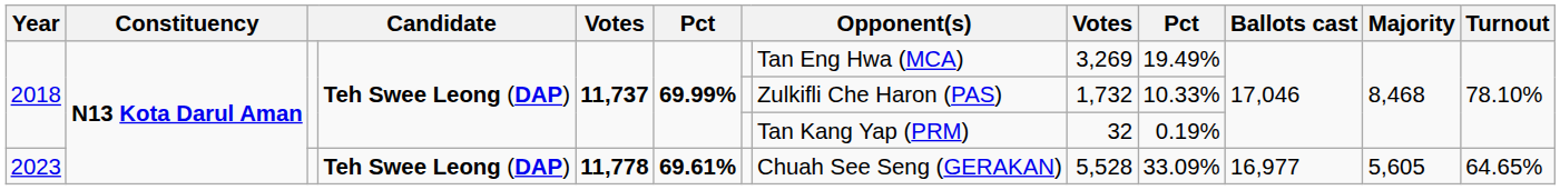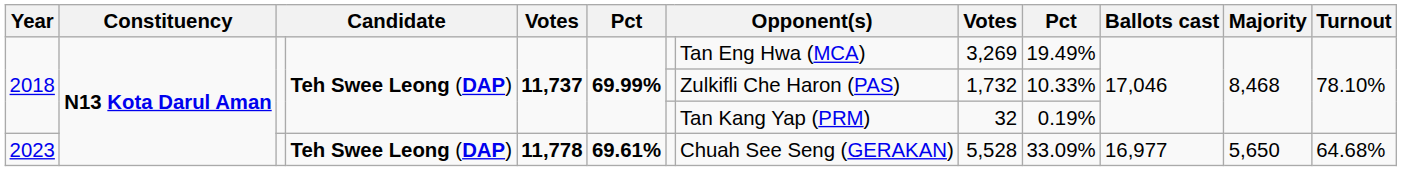 <table class="wikitable" style="margin:0.5em ; font-size:95%">
 <tr>
 <th>Year</th>
 <th>Constituency</th>
 <th colspan=2>Candidate</th>
 <th>Votes</th>
 <th>Pct</th>
 <th colspan=2>Opponent(s)</th>
 <th>Votes</th>
 <th>Pct</th>
 <th>Ballots cast</th>
 <th>Majority</th>
 <th>Turnout</th>
 </tr>
 <tr>
 <td rowspan=3><a href='#'>2018</a></td>
 <td rowspan="4"><strong>N13 <a href='#'>Kota Darul Aman</a></strong></td>
 <td rowspan=3 ></td>
 <td rowspan=3><strong>Teh Swee Leong</strong> (<a href='#'><strong>DAP</strong></a>)</td>
 <td rowspan=3 align=right><strong>11,737</strong></td>
 <td rowspan=3><strong>69.99%</strong></td>
 <td></td>
 <td>Tan Eng Hwa (<a href='#'>MCA</a>)</td>
 <td align=right>3,269</td>
 <td>19.49%</td>
 <td rowspan=3>17,046</td>
 <td rowspan=3>8,468</td>
 <td rowspan=3>78.10%</td>
 </tr>
 <tr>
 <td></td>
 <td>Zulkifli Che Haron (<a href='#'>PAS</a>)</td>
 <td align=right>1,732</td>
 <td>10.33%</td>
 </tr>
 <tr>
 <td bgcolor=></td>
 <td>Tan Kang Yap (<a href='#'>PRM</a>)</td>
 <td align=right>32</td>
 <td align=right>0.19%</td>
 </tr>
 <tr>
 <td><a href='#'>2023</a></td>
 <td></td>
 <td><strong>Teh Swee Leong</strong> (<a href='#'><strong>DAP</strong></a>)</td>
 <td align=right><strong>11,778</strong></td>
 <td><strong>69.61%</strong></td>
 <td bgcolor=></td>
 <td>Chuah See Seng (<a href='#'>GERAKAN</a>)</td>
 <td align=right>5,528</td>
 <td>33.09%</td>
 <td>16,977</td>
-<td>5,605</td>
-<td>64.65%</td>
+<td>5,650</td>
+<td>64.68%</td>
 </tr>
 </table>
